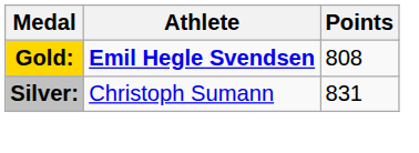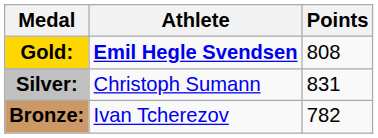 <table class="wikitable">
 <tr>
 <th><strong>Medal</strong></th>
 <th><strong>Athlete</strong></th>
 <th><strong>Points</strong></th>
 </tr>
 <tr>
 <td style="text-align:center;background-color:gold;"><strong>Gold:</strong></td>
 <td> <strong><a href='#'>Emil Hegle Svendsen</a></strong></td>
 <td>808</td>
 </tr>
 <tr>
 <td style="text-align:center;background-color:silver;"><strong>Silver:</strong></td>
 <td> <a href='#'>Christoph Sumann</a></td>
 <td>831</td>
 </tr>
+<tr>
+<td style="text-align:center;background-color:#CC9966;"><strong>Bronze:</strong></td>
+<td> <a href='#'>Ivan Tcherezov</a></td>
+<td>782</td>
+</tr>
 </table>
